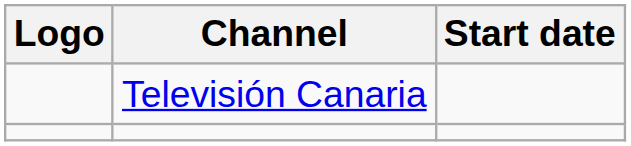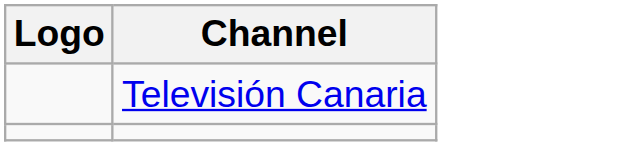 <table class="wikitable">
 <tr>
 <th>Logo</th>
 <th>Channel</th>
-<th>Start date</th>
 </tr>
 <tr>
 <td></td>
 <td><a href='#'>Televisión Canaria</a></td>
-<td></td>
 </tr>
 <tr>
 <td></td>
 <td></td>
-<td></td>
 </tr>
 </table>
